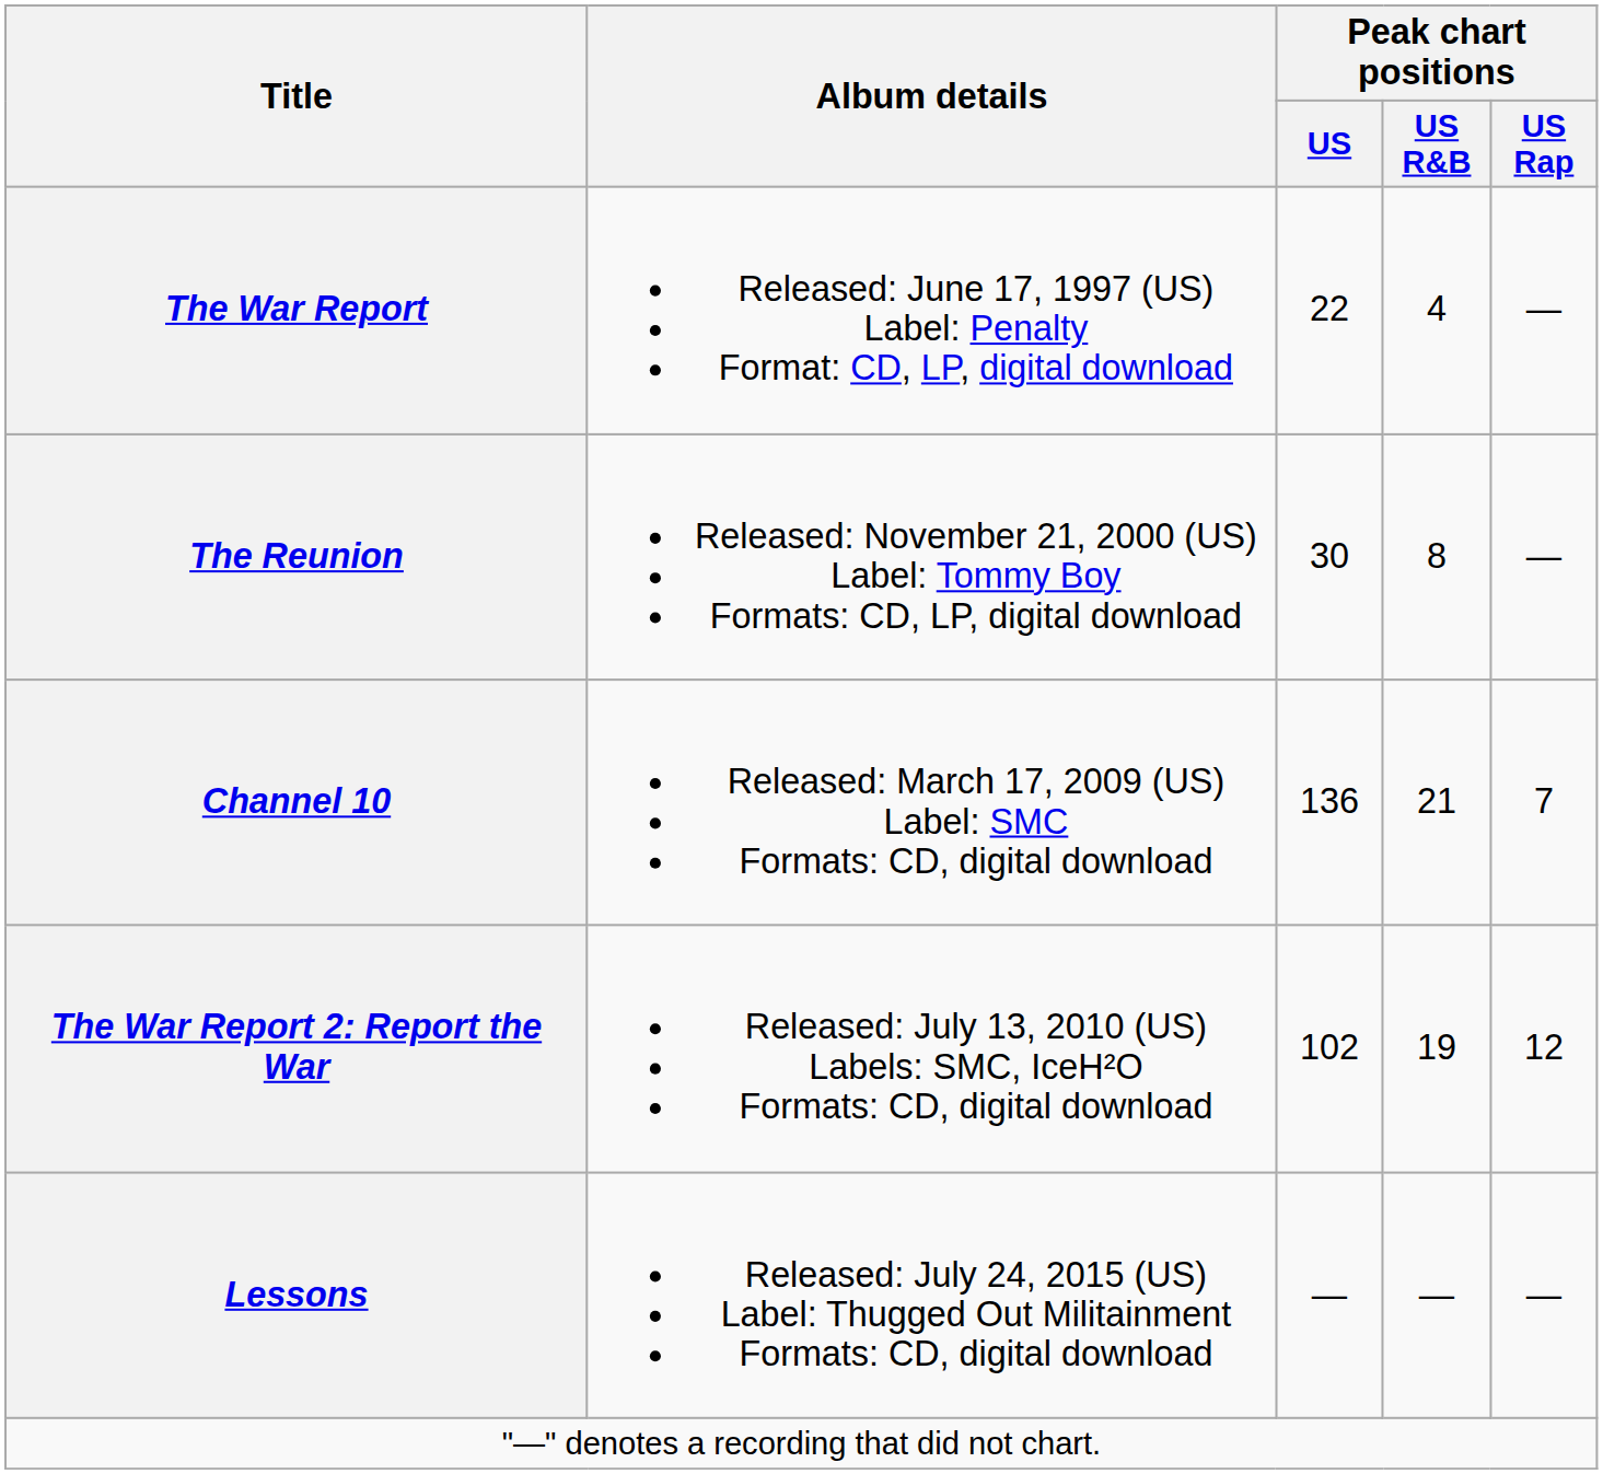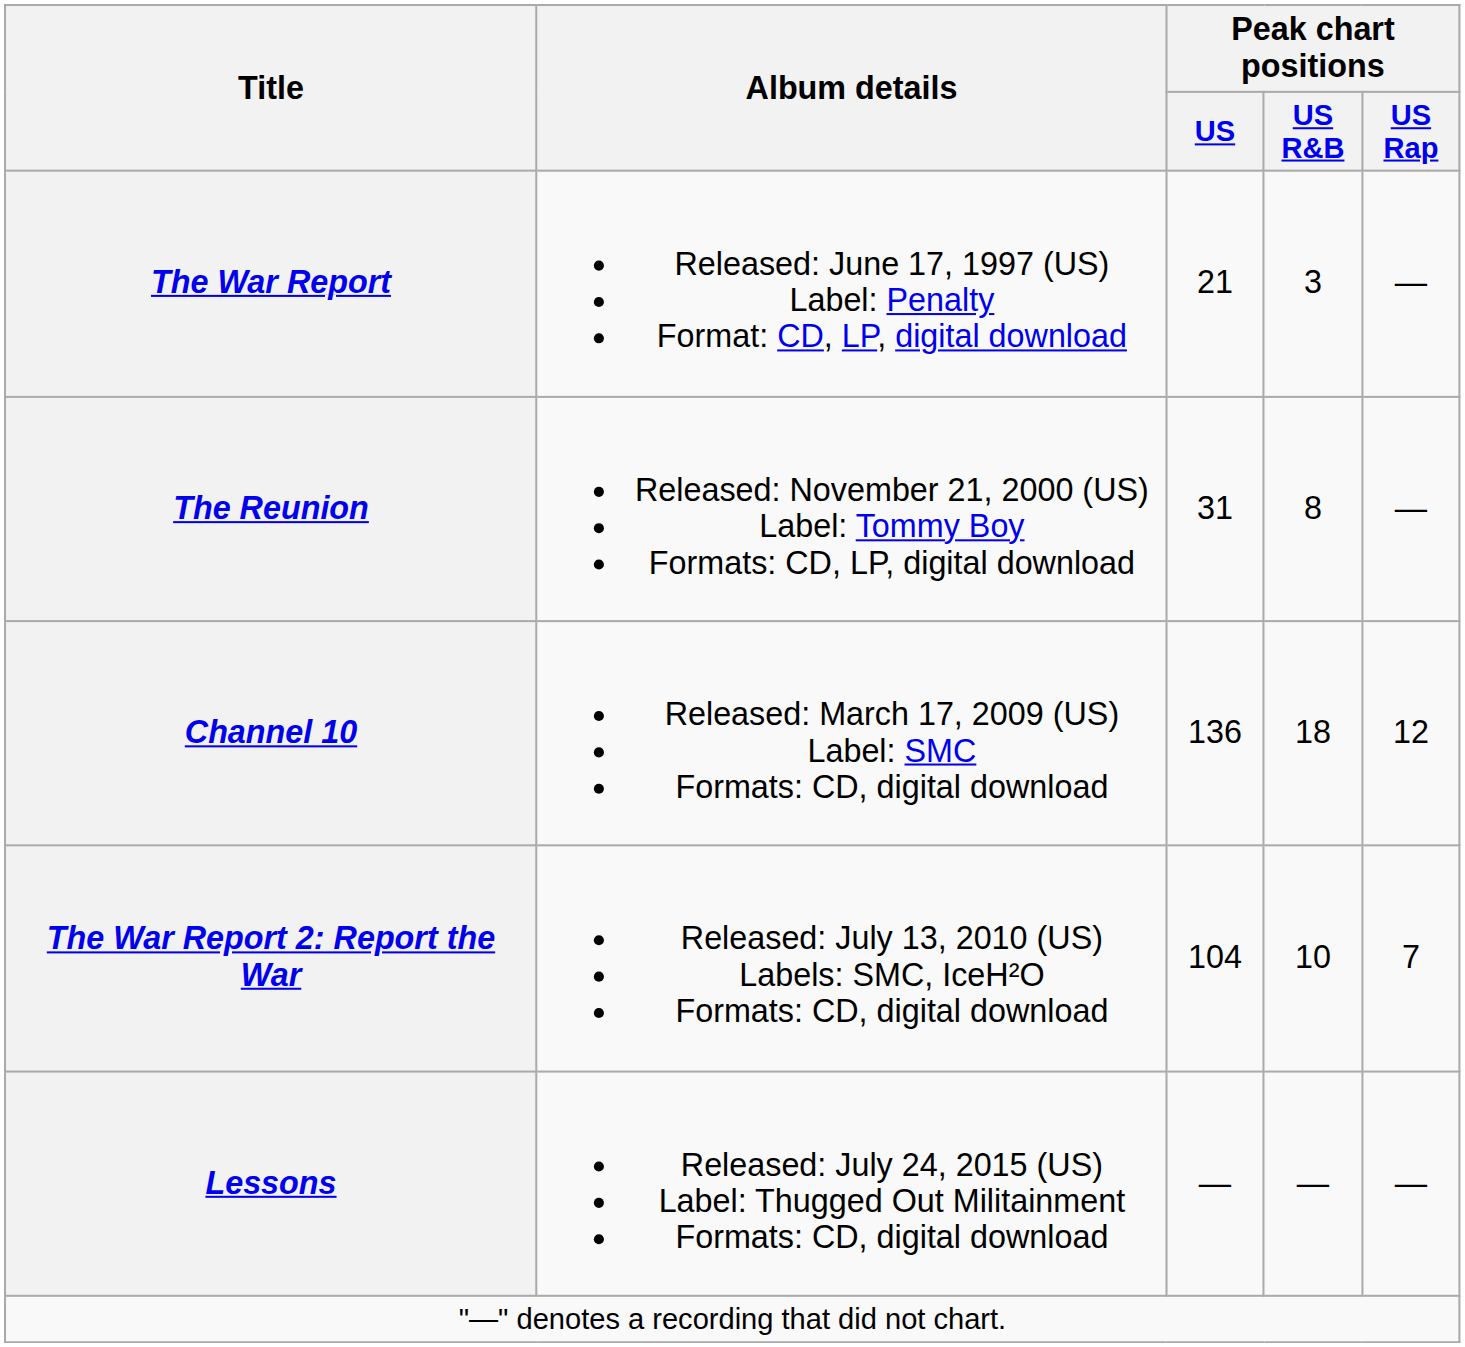 <table class="wikitable plainrowheaders" style="text-align:center;" border="1">
 <tr>
 <th scope="col" rowspan="2" style="width:16em;">Title</th>
 <th scope="col" rowspan="2" style="width:19em;">Album details</th>
 <th scope="col" colspan="3">Peak chart positions</th>
 </tr>
 <tr>
 <th scope="col" style="width:2.9em;font-size:90%;"><a href='#'>US</a><br></th>
 <th scope="col" style="width:2.9em;font-size:90%;"><a href='#'>US<br>R&B</a><br></th>
 <th scope="col" style="width:2.9em;font-size:90%;"><a href='#'>US<br>Rap</a><br></th>
 </tr>
 <tr>
 <th scope="row"><em><a href='#'>The War Report</a></em></th>
 <td><br><ul><li>Released: June 17, 1997 <span>(US)</span></li><li>Label: <a href='#'>Penalty</a></li><li>Format: <a href='#'>CD</a>, <a href='#'>LP</a>, <a href='#'>digital download</a></li></ul></td>
-<td>22</td>
-<td>4</td>
+<td>21</td>
+<td>3</td>
 <td>—</td>
 </tr>
 <tr>
 <th scope="row"><em><a href='#'>The Reunion</a></em></th>
 <td><br><ul><li>Released: November 21, 2000 <span>(US)</span></li><li>Label: <a href='#'>Tommy Boy</a></li><li>Formats: CD, LP, digital download</li></ul></td>
-<td>30</td>
+<td>31</td>
 <td>8</td>
 <td>—</td>
 </tr>
 <tr>
 <th scope="row"><em><a href='#'>Channel 10</a></em></th>
 <td><br><ul><li>Released: March 17, 2009 <span>(US)</span></li><li>Label: <a href='#'>SMC</a></li><li>Formats: CD, digital download</li></ul></td>
 <td>136</td>
-<td>21</td>
-<td>7</td>
+<td>18</td>
+<td>12</td>
 </tr>
 <tr>
 <th scope="row"><em><a href='#'>The War Report 2: Report the War</a></em></th>
 <td><br><ul><li>Released: July 13, 2010 <span>(US)</span></li><li>Labels: SMC, IceH²O</li><li>Formats: CD, digital download</li></ul></td>
-<td>102</td>
-<td>19</td>
-<td>12</td>
+<td>104</td>
+<td>10</td>
+<td>7</td>
 </tr>
 <tr>
 <th scope="row"><em><a href='#'>Lessons</a></em></th>
 <td><br><ul><li>Released: July 24, 2015 <span>(US)</span></li><li>Label: Thugged Out Militainment</li><li>Formats: CD, digital download</li></ul></td>
 <td>—</td>
 <td>—</td>
 <td>—</td>
 </tr>
 <tr>
 <td colspan="14" style="font-size:90%">"—" denotes a recording that did not chart.</td>
 </tr>
 </table>
